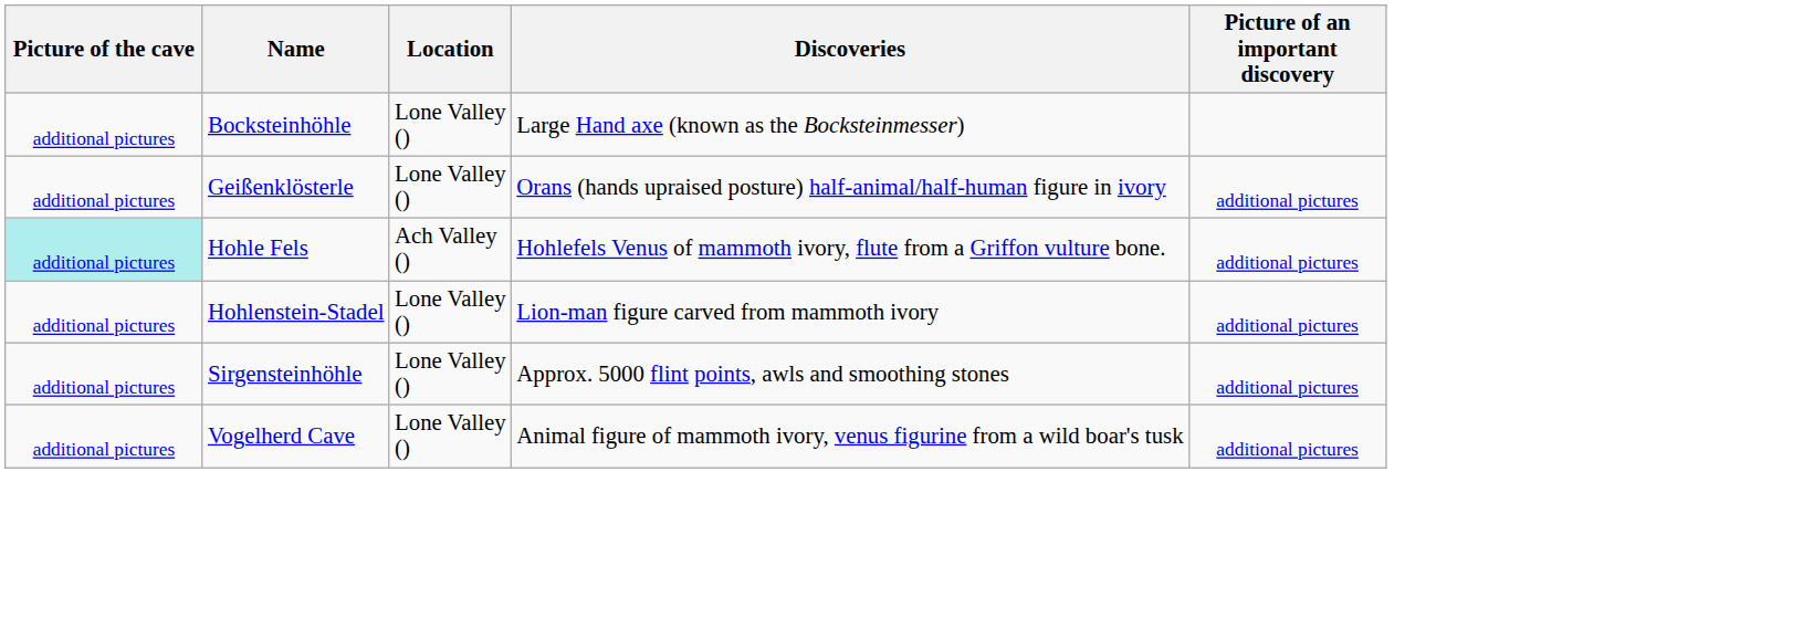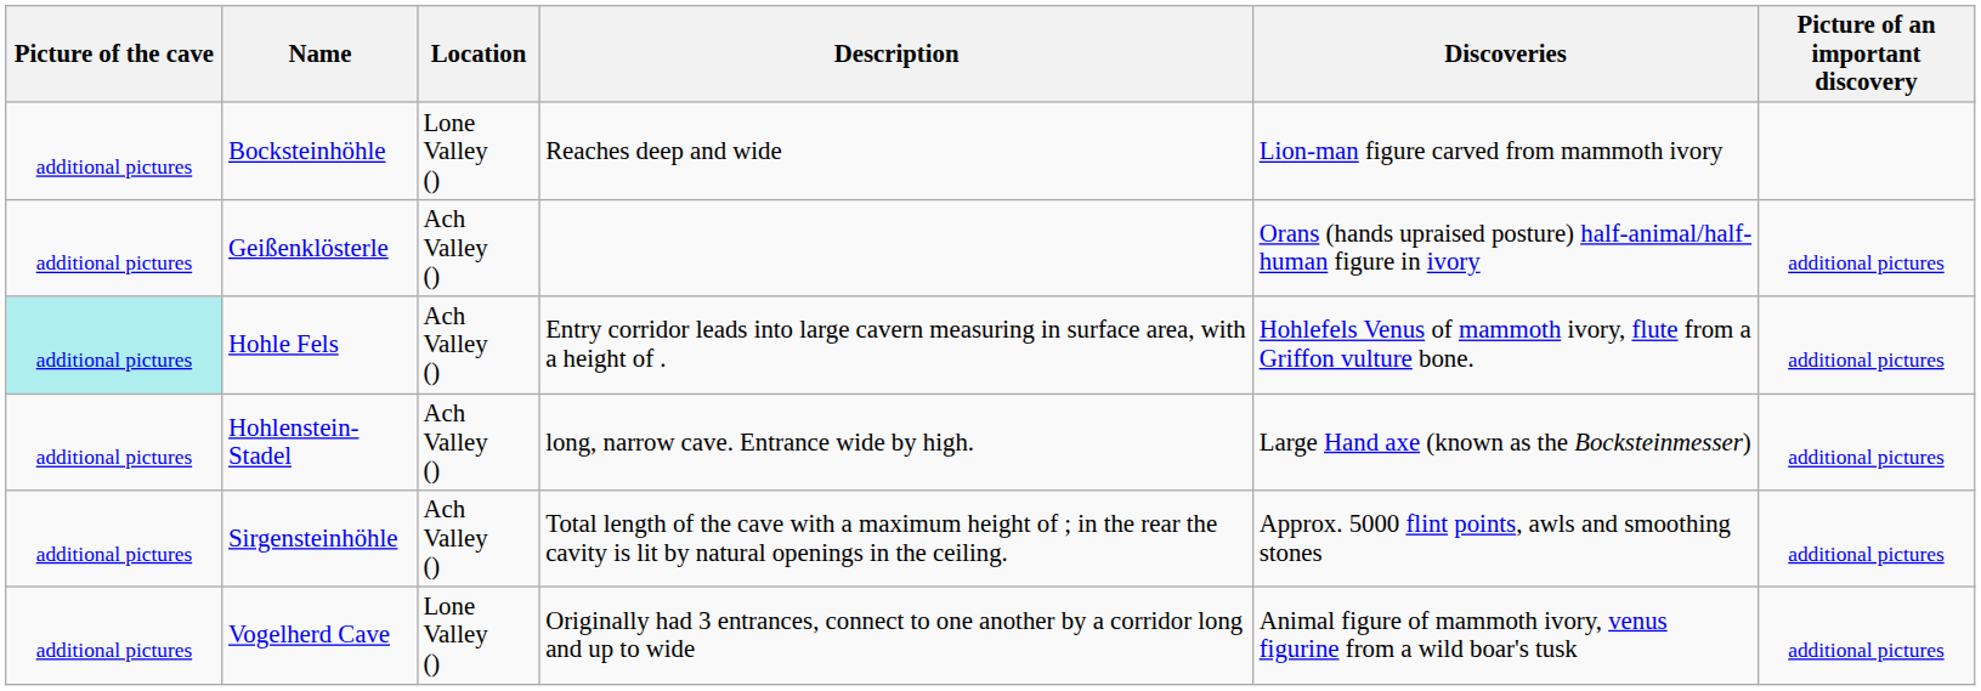 <table class="wikitable sortable">
 <tr>
 <th class="unsortable" width="130">Picture of the cave</th>
 <th>Name</th>
 <th>Location</th>
+<th>Description</th>
 <th>Discoveries</th>
 <th class="unsortable" width="130">Picture of an important discovery</th>
 </tr>
 <tr>
 <td align="center"><br><small><a href='#'>additional pictures</a></small></td>
 <td><a href='#'>Bocksteinhöhle</a></td>
 <td>Lone Valley<br>()</td>
-<td>Large <a href='#'>Hand axe</a> (known as the <em>Bocksteinmesser</em>)</td>
+<td>Reaches  deep and  wide</td>
+<td><a href='#'>Lion-man</a> figure carved from mammoth ivory</td>
 <td align="center"></td>
 </tr>
 <tr>
 <td align="center"><br><small><a href='#'>additional pictures</a></small></td>
 <td><a href='#'>Geißenklösterle</a></td>
-<td>Lone Valley<br>()</td>
+<td>Ach Valley<br>()</td>
+<td></td>
 <td><a href='#'>Orans</a> (hands upraised posture) <a href='#'>half-animal/half-human</a> figure in <a href='#'>ivory</a></td>
 <td align="center"><br><small><a href='#'>additional pictures</a></small></td>
 </tr>
 <tr>
 <td align="center" style="background: paleturquoise;"><br><small><a href='#'>additional pictures</a></small></td>
 <td><a href='#'>Hohle Fels</a></td>
 <td>Ach Valley<br>()</td>
+<td>Entry corridor leads into large cavern measuring  in surface area, with a height of .</td>
 <td><a href='#'>Hohlefels Venus</a> of <a href='#'>mammoth</a> ivory, <a href='#'>flute</a> from a <a href='#'>Griffon vulture</a> bone.</td>
 <td align="center"><br><small><a href='#'>additional pictures</a></small></td>
 </tr>
 <tr>
 <td align="center"><br><small><a href='#'>additional pictures</a></small></td>
 <td><a href='#'>Hohlenstein-Stadel</a></td>
-<td>Lone Valley<br>()</td>
-<td><a href='#'>Lion-man</a> figure carved from mammoth ivory</td>
+<td>Ach Valley<br>()</td>
+<td> long, narrow cave.  Entrance  wide by high.</td>
+<td>Large <a href='#'>Hand axe</a> (known as the <em>Bocksteinmesser</em>)</td>
 <td align="center"><br><small><a href='#'>additional pictures</a></small></td>
 </tr>
 <tr>
 <td align="center"><br><small><a href='#'>additional pictures</a></small></td>
 <td><a href='#'>Sirgensteinhöhle</a></td>
-<td>Lone Valley<br>()</td>
+<td>Ach Valley<br>()</td>
+<td>Total length of the cave  with a maximum height of ; in the rear the cavity is lit by natural openings in the ceiling.</td>
 <td>Approx. 5000 <a href='#'>flint</a> <a href='#'>points</a>, awls and smoothing stones</td>
 <td align="center"><br><small><a href='#'>additional pictures</a></small></td>
 </tr>
 <tr>
 <td align="center"><br><small><a href='#'>additional pictures</a></small></td>
 <td><a href='#'>Vogelherd Cave</a></td>
 <td>Lone Valley<br>()</td>
+<td>Originally had 3 entrances, connect to one another by a corridor  long and up to  wide</td>
 <td>Animal figure of mammoth ivory, <a href='#'>venus figurine</a> from a wild boar's tusk</td>
 <td align="center"><br><small><a href='#'>additional pictures</a></small></td>
 </tr>
 </table>
